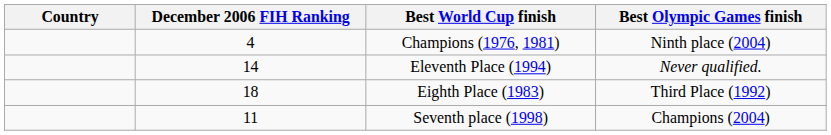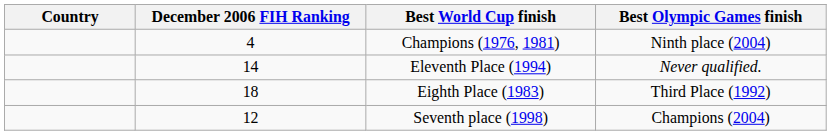 <table class="wikitable">
 <tr>
 <th style="width:125px;">Country</th>
 <th style="width:225px;">December 2006 <a href='#'>FIH Ranking</a></th>
 <th style="width:225px;">Best <a href='#'>World Cup</a> finish</th>
 <th style="width:225px;">Best <a href='#'>Olympic Games</a> finish</th>
 </tr>
 <tr style="text-align:center;">
 <td style="text-align:left;"></td>
 <td>4</td>
 <td>Champions (<a href='#'>1976</a>, <a href='#'>1981</a>)</td>
 <td>Ninth place (<a href='#'>2004</a>)</td>
 </tr>
 <tr style="text-align:center;">
 <td style="text-align:left;"></td>
 <td>14</td>
 <td>Eleventh Place (<a href='#'>1994</a>)</td>
 <td><em>Never qualified.</em></td>
 </tr>
 <tr style="text-align:center;">
 <td style="text-align:left;"></td>
 <td>18</td>
 <td>Eighth Place (<a href='#'>1983</a>)</td>
 <td>Third Place (<a href='#'>1992</a>)</td>
 </tr>
 <tr style="text-align:center;">
 <td style="text-align:left;"></td>
-<td>11</td>
+<td>12</td>
 <td>Seventh place (<a href='#'>1998</a>)</td>
 <td>Champions (<a href='#'>2004</a>)</td>
 </tr>
 </table>
